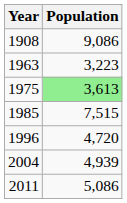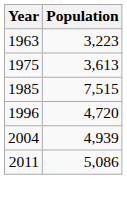 <table class="wikitable" style="line-height:1.1em;">
 <tr>
 <th>Year</th>
 <th>Population</th>
-</tr>
-<tr align="right">
-<td>1908</td>
-<td>9,086</td>
 </tr>
 <tr align="right">
 <td>1963</td>
 <td>3,223</td>
 </tr>
 <tr align="right">
 <td>1975</td>
-<td style="background: lightgreen;">3,613</td>
+<td>3,613</td>
 </tr>
 <tr align="right">
 <td>1985</td>
 <td>7,515</td>
 </tr>
 <tr align="right">
 <td>1996</td>
 <td>4,720</td>
 </tr>
 <tr align="right">
 <td>2004</td>
 <td>4,939</td>
 </tr>
 <tr align="right">
 <td>2011</td>
 <td>5,086</td>
 </tr>
 </table>
